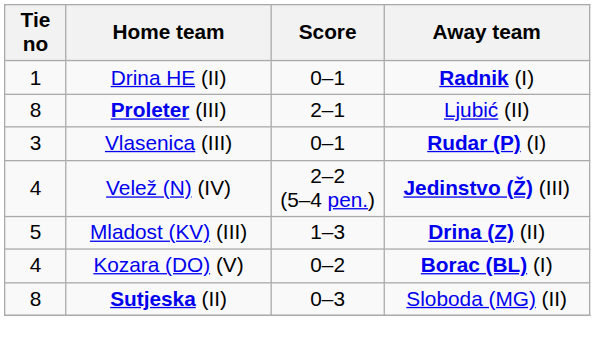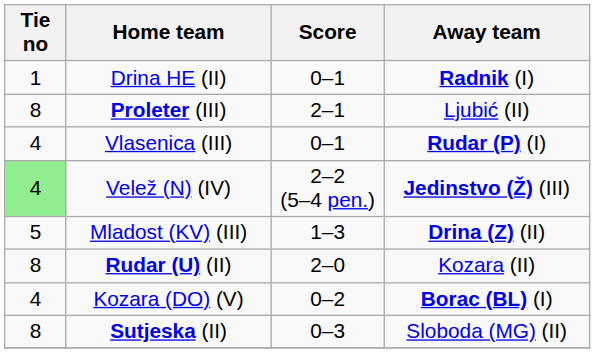 <table class="wikitable" style="text-align: center">
 <tr>
 <th width=40>Tie no</th>
 <th width=150>Home team</th>
 <th width=80>Score</th>
 <th width=150>Away team</th>
 </tr>
 <tr>
 <td>1</td>
 <td><a href='#'>Drina HE</a> (II)</td>
 <td>0–1</td>
 <td><strong><a href='#'>Radnik</a></strong> (I)</td>
 </tr>
 <tr>
 <td>8</td>
 <td><strong><a href='#'>Proleter</a></strong> (III)</td>
 <td>2–1</td>
 <td><a href='#'>Ljubić</a> (II)</td>
 </tr>
 <tr>
-<td>3</td>
+<td>4</td>
 <td><a href='#'>Vlasenica</a> (III)</td>
 <td>0–1</td>
 <td><strong><a href='#'>Rudar (P)</a></strong> (I)</td>
 </tr>
 <tr>
-<td>4</td>
+<td style="background: lightgreen;">4</td>
 <td><a href='#'>Velež (N)</a> (IV)</td>
 <td>2–2<br>(5–4 <a href='#'>pen.</a>)</td>
 <td><strong><a href='#'>Jedinstvo (Ž)</a></strong> (III)</td>
 </tr>
 <tr>
 <td>5</td>
 <td><a href='#'>Mladost (KV)</a> (III)</td>
 <td>1–3</td>
 <td><strong><a href='#'>Drina (Z)</a></strong> (II)</td>
+</tr>
+<tr>
+<td>8</td>
+<td><strong><a href='#'>Rudar (U)</a></strong>  (II)</td>
+<td>2–0</td>
+<td><a href='#'>Kozara</a> (II)</td>
 </tr>
 <tr>
 <td>4</td>
 <td><a href='#'>Kozara (DO)</a> (V)</td>
 <td>0–2</td>
 <td><strong><a href='#'>Borac (BL)</a></strong> (I)</td>
 </tr>
 <tr>
 <td>8</td>
 <td><strong><a href='#'>Sutjeska</a></strong> (II)</td>
 <td>0–3</td>
 <td><a href='#'>Sloboda (MG)</a> (II)</td>
 </tr>
 <tr>
 </tr>
 </table>
